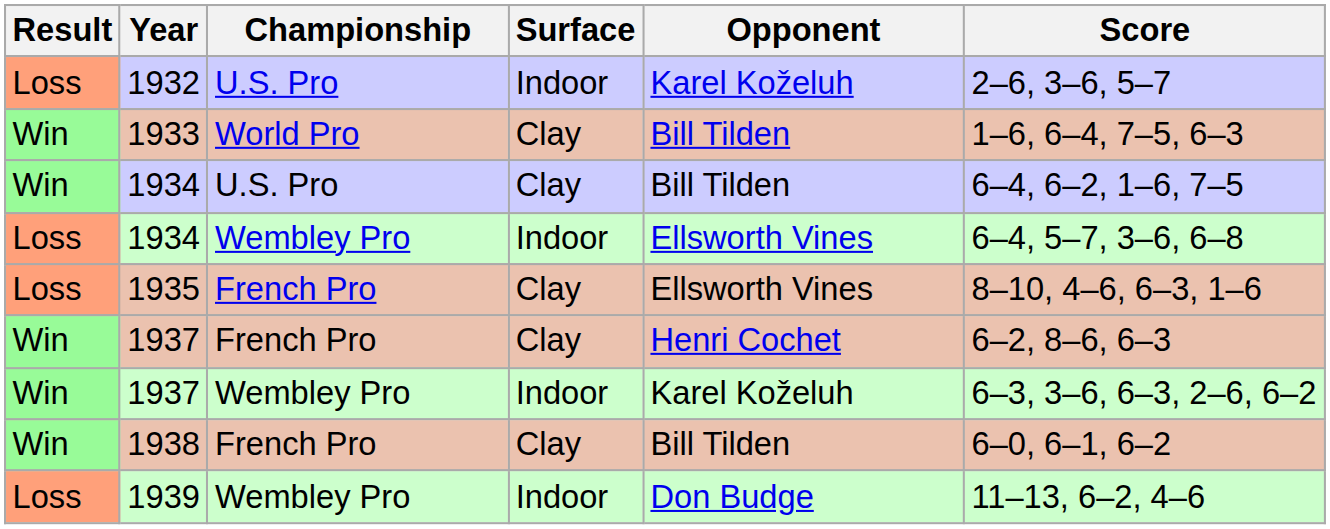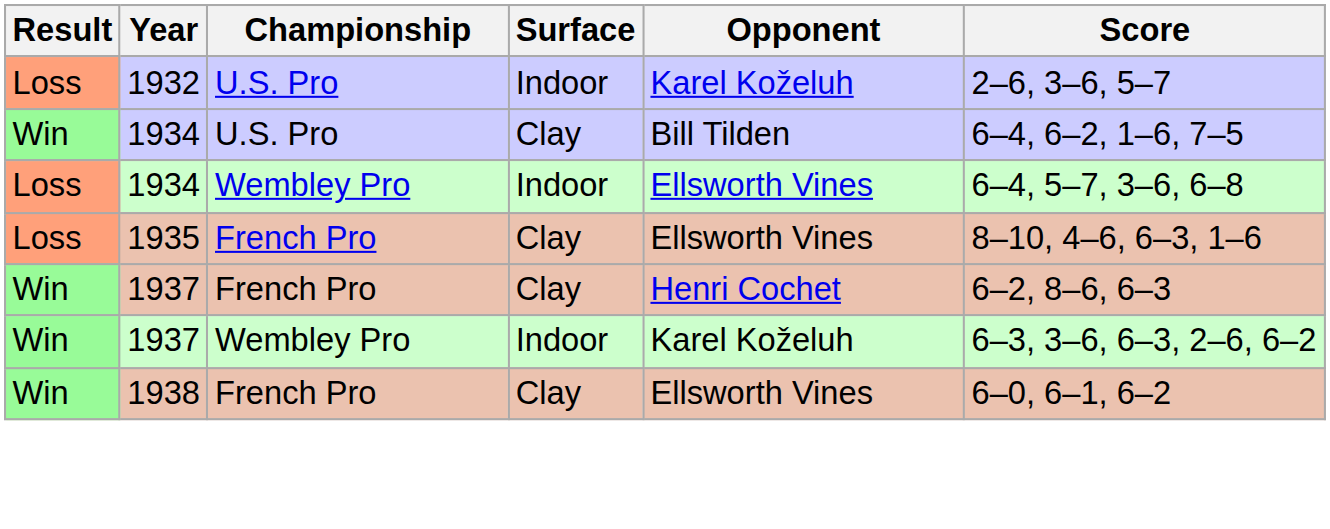 <table class='sortable wikitable'>
 <tr>
 <th style="width:45px">Result</th>
 <th style="width:35px">Year</th>
 <th style="width:140px">Championship</th>
 <th style="width:50px">Surface</th>
 <th style="width:150px">Opponent</th>
 <th style="width:170px" class="unsortable">Score</th>
 </tr>
 <tr style="background:#ccccff;">
 <td style="background:#ffa07a;">Loss</td>
 <td>1932</td>
 <td><a href='#'>U.S. Pro</a></td>
 <td>Indoor</td>
 <td> <a href='#'>Karel Koželuh</a></td>
 <td>2–6, 3–6, 5–7</td>
-</tr>
-<tr style="background:#ebc2af;">
-<td style="background:#98fb98;">Win</td>
-<td>1933</td>
-<td><a href='#'>World Pro</a></td>
-<td>Clay</td>
-<td> <a href='#'>Bill Tilden</a></td>
-<td>1–6, 6–4, 7–5, 6–3</td>
 </tr>
 <tr style="background:#ccccff;">
 <td style="background:#98fb98;">Win</td>
 <td>1934</td>
 <td>U.S. Pro</td>
 <td>Clay</td>
 <td> Bill Tilden</td>
 <td>6–4, 6–2, 1–6, 7–5</td>
 </tr>
 <tr style="background:#ccffcc;">
 <td style="background:#ffa07a;">Loss</td>
 <td>1934</td>
 <td><a href='#'>Wembley Pro</a></td>
 <td>Indoor</td>
 <td> <a href='#'>Ellsworth Vines</a></td>
 <td>6–4, 5–7, 3–6, 6–8</td>
 </tr>
 <tr style="background:#ebc2af;">
 <td style="background:#ffa07a;">Loss</td>
 <td>1935</td>
 <td><a href='#'>French Pro</a></td>
 <td>Clay</td>
 <td> Ellsworth Vines</td>
 <td>8–10, 4–6, 6–3, 1–6</td>
 </tr>
 <tr style="background:#ebc2af;">
 <td style="background:#98fb98;">Win</td>
 <td>1937</td>
 <td>French Pro</td>
 <td>Clay</td>
 <td> <a href='#'>Henri Cochet</a></td>
 <td>6–2, 8–6, 6–3</td>
 </tr>
 <tr style="background:#ccffcc;">
 <td style="background:#98fb98;">Win</td>
 <td>1937</td>
 <td>Wembley Pro</td>
 <td>Indoor</td>
 <td> Karel Koželuh</td>
 <td>6–3, 3–6, 6–3, 2–6, 6–2</td>
 </tr>
 <tr style="background:#ebc2af;">
 <td style="background:#98fb98;">Win</td>
 <td>1938</td>
 <td>French Pro</td>
 <td>Clay</td>
-<td> Bill Tilden</td>
+<td> Ellsworth Vines</td>
 <td>6–0, 6–1, 6–2</td>
 </tr>
-<tr style="background:#ccffcc;">
-<td style="background:#ffa07a;">Loss</td>
-<td>1939</td>
-<td>Wembley Pro</td>
-<td>Indoor</td>
-<td> <a href='#'>Don Budge</a></td>
-<td>11–13, 6–2, 4–6</td>
-</tr>
 </table>
